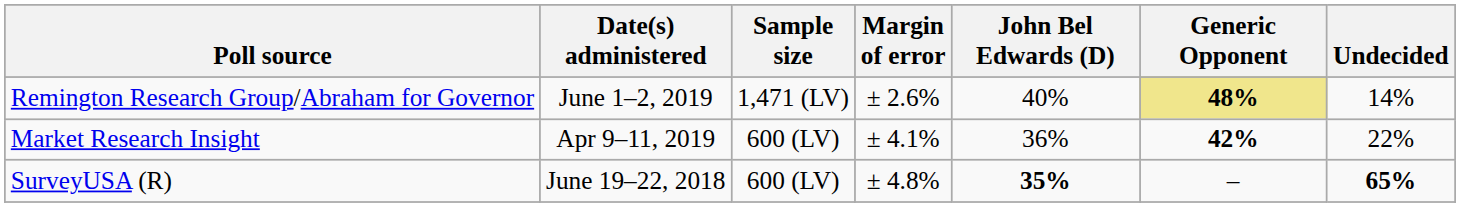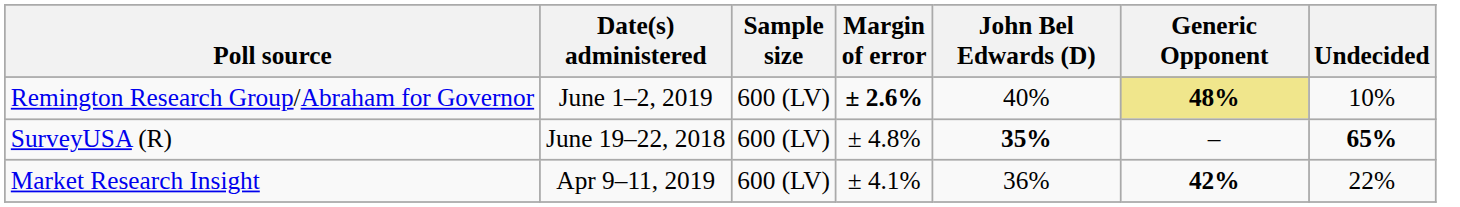 <table class="wikitable" style="font-size:90%;text-align:center;">
 <tr valign=bottom>
 <th>Poll source</th>
 <th>Date(s)<br>administered</th>
 <th>Sample<br>size</th>
 <th>Margin<br>of error</th>
 <th style="width:100px;">John Bel<br>Edwards (D)</th>
 <th style="width:100px;">Generic<br>Opponent</th>
 <th>Undecided</th>
 </tr>
 <tr>
 <td style="text-align:left;"><a href='#'>Remington Research Group</a>/<a href='#'>Abraham for Governor</a></td>
 <td>June 1–2, 2019</td>
-<td>1,471 (LV)</td>
-<td>± 2.6%</td>
+<td>600 (LV)</td>
+<td><strong>± 2.6%</strong></td>
 <td>40%</td>
 <td style="background: khaki;"><strong>48%</strong></td>
-<td>14%</td>
+<td>10%</td>
+</tr>
+<tr>
+<td style="text-align:left;"><a href='#'>SurveyUSA</a> (R)</td>
+<td>June 19–22, 2018</td>
+<td>600 (LV)</td>
+<td>± 4.8%</td>
+<td><strong>35%</strong></td>
+<td>–</td>
+<td><strong>65%</strong></td>
 </tr>
 <tr>
 <td style="text-align:left;"><a href='#'>Market Research Insight</a></td>
 <td>Apr 9–11, 2019</td>
 <td>600 (LV)</td>
 <td>± 4.1%</td>
 <td>36%</td>
 <td><strong>42%</strong></td>
 <td>22%</td>
 </tr>
-<tr>
-<td style="text-align:left;"><a href='#'>SurveyUSA</a> (R)</td>
-<td>June 19–22, 2018</td>
-<td>600 (LV)</td>
-<td>± 4.8%</td>
-<td><strong>35%</strong></td>
-<td>–</td>
-<td><strong>65%</strong></td>
-</tr>
 </table>
